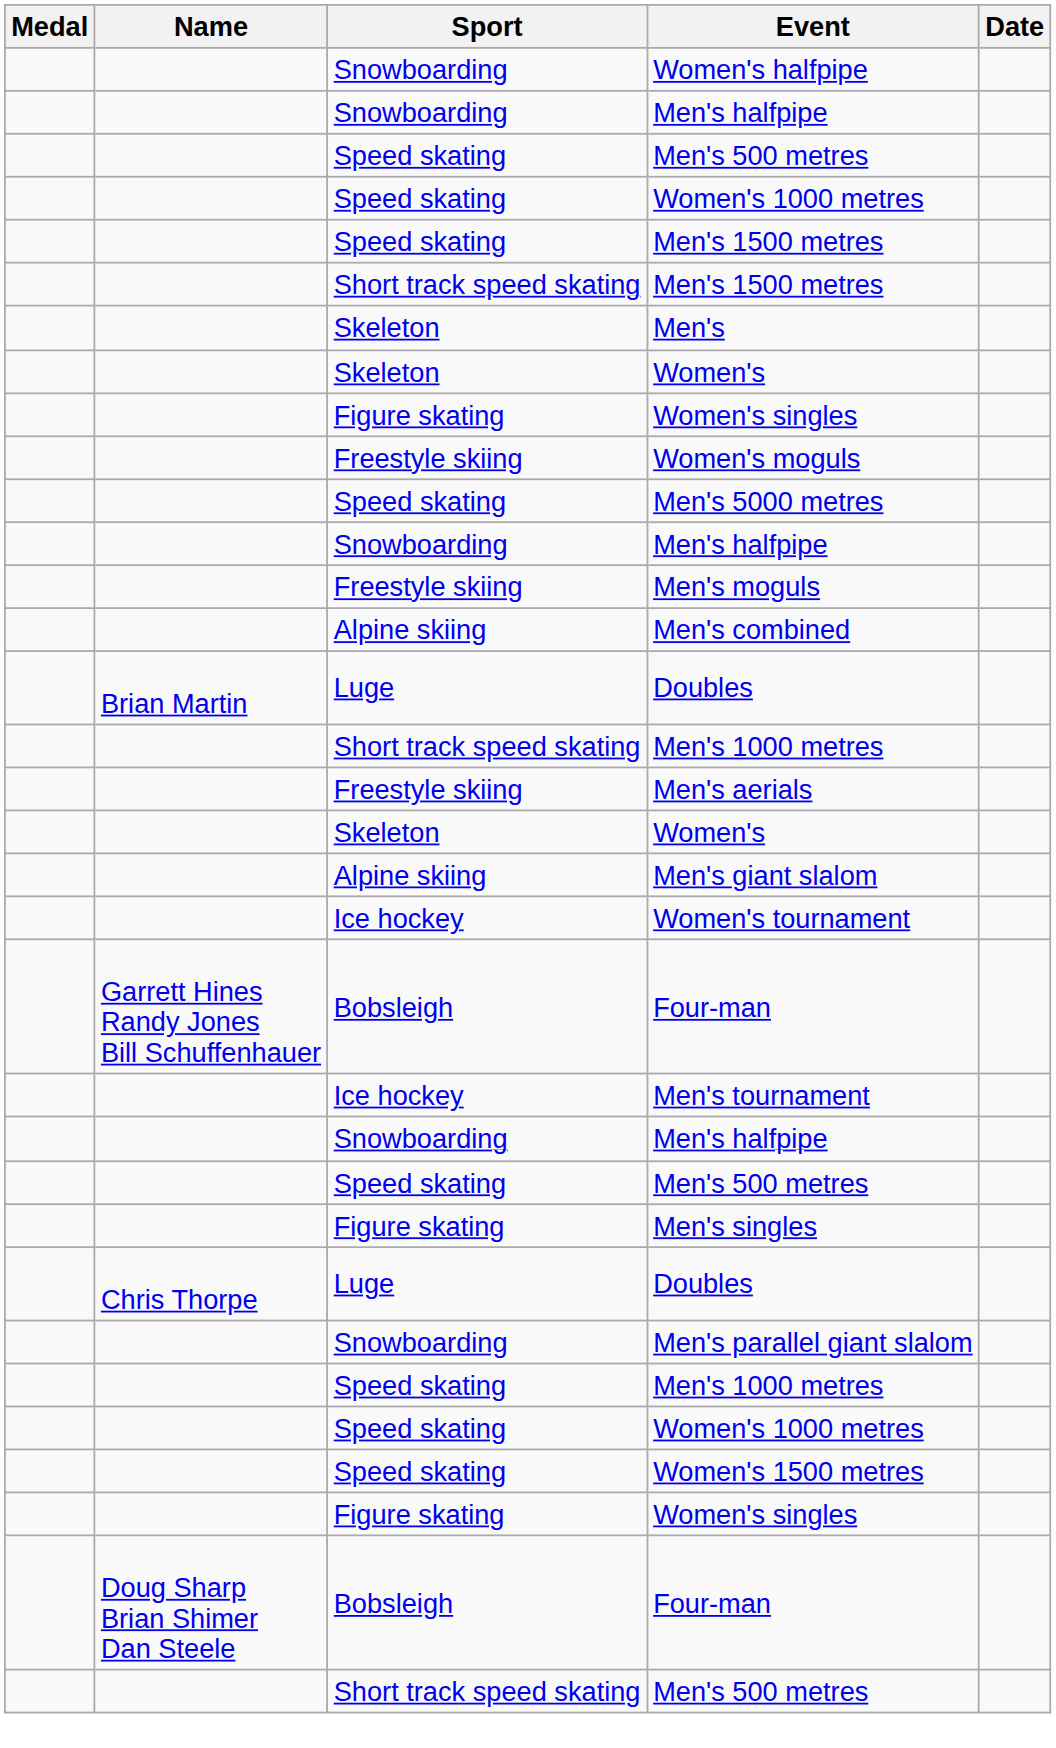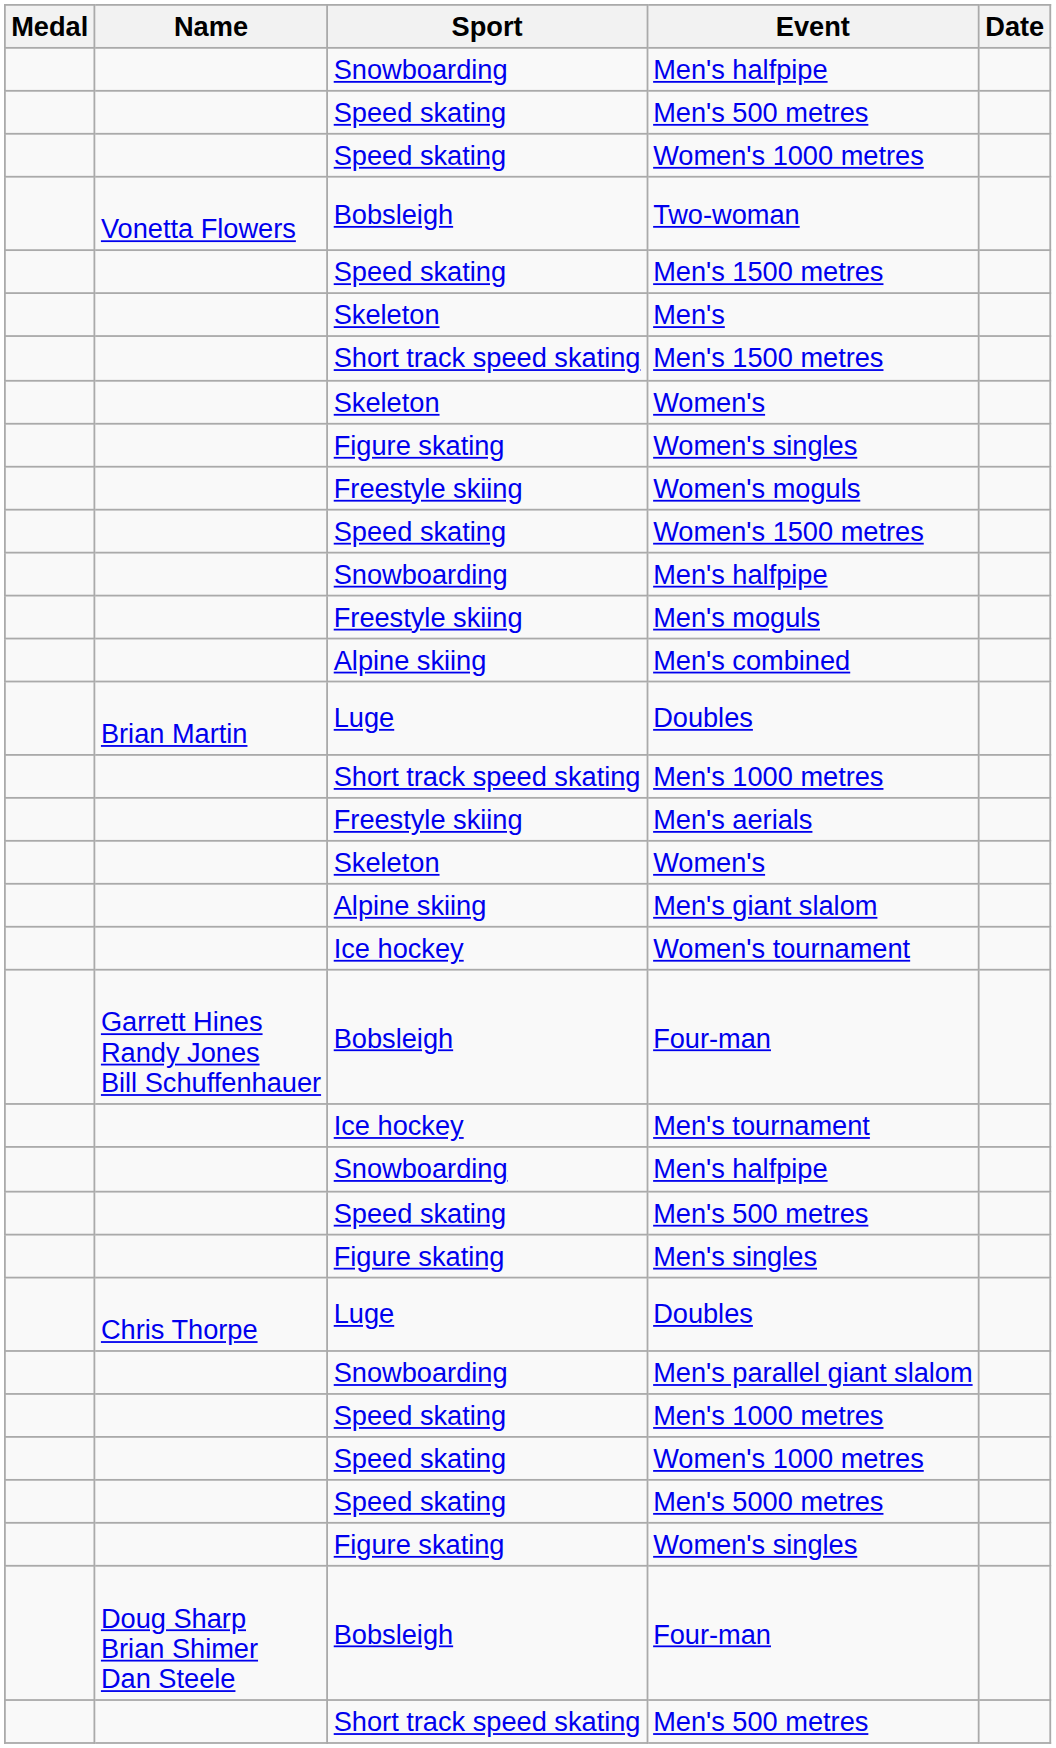 <table class="wikitable sortable" style=font-size:95%>
 <tr>
 <th>Medal</th>
 <th>Name</th>
 <th>Sport</th>
 <th>Event</th>
 <th>Date</th>
-</tr>
-<tr>
-<td></td>
-<td></td>
-<td><a href='#'>Snowboarding</a></td>
-<td><a href='#'>Women's halfpipe</a></td>
-<td></td>
 </tr>
 <tr>
 <td></td>
 <td></td>
 <td><a href='#'>Snowboarding</a></td>
 <td><a href='#'>Men's halfpipe</a></td>
 <td></td>
 </tr>
 <tr>
 <td></td>
 <td></td>
 <td><a href='#'>Speed skating</a></td>
 <td><a href='#'>Men's 500 metres</a></td>
 <td></td>
 </tr>
 <tr>
 <td></td>
 <td></td>
 <td><a href='#'>Speed skating</a></td>
 <td><a href='#'>Women's 1000 metres</a></td>
 <td></td>
 </tr>
 <tr>
 <td></td>
+<td><br><a href='#'>Vonetta Flowers</a></td>
+<td><a href='#'>Bobsleigh</a></td>
+<td><a href='#'>Two-woman</a></td>
+<td></td>
+</tr>
+<tr>
+<td></td>
 <td></td>
 <td><a href='#'>Speed skating</a></td>
 <td><a href='#'>Men's 1500 metres</a></td>
 <td></td>
 </tr>
 <tr>
 <td></td>
 <td></td>
-<td><a href='#'>Short track speed skating</a></td>
-<td><a href='#'>Men's 1500 metres</a></td>
+<td><a href='#'>Skeleton</a></td>
+<td><a href='#'>Men's</a></td>
 <td></td>
 </tr>
 <tr>
 <td></td>
 <td></td>
-<td><a href='#'>Skeleton</a></td>
-<td><a href='#'>Men's</a></td>
+<td><a href='#'>Short track speed skating</a></td>
+<td><a href='#'>Men's 1500 metres</a></td>
 <td></td>
 </tr>
 <tr>
 <td></td>
 <td></td>
 <td><a href='#'>Skeleton</a></td>
 <td><a href='#'>Women's</a></td>
 <td></td>
 </tr>
 <tr>
 <td></td>
 <td></td>
 <td><a href='#'>Figure skating</a></td>
 <td><a href='#'>Women's singles</a></td>
 <td></td>
 </tr>
 <tr>
 <td></td>
 <td></td>
 <td><a href='#'>Freestyle skiing</a></td>
 <td><a href='#'>Women's moguls</a></td>
 <td></td>
 </tr>
 <tr>
 <td></td>
 <td></td>
 <td><a href='#'>Speed skating</a></td>
-<td><a href='#'>Men's 5000 metres</a></td>
+<td><a href='#'>Women's 1500 metres</a></td>
 <td></td>
 </tr>
 <tr>
 <td></td>
 <td></td>
 <td><a href='#'>Snowboarding</a></td>
 <td><a href='#'>Men's halfpipe</a></td>
 <td></td>
 </tr>
 <tr>
 <td></td>
 <td></td>
 <td><a href='#'>Freestyle skiing</a></td>
 <td><a href='#'>Men's moguls</a></td>
 <td></td>
 </tr>
 <tr>
 <td></td>
 <td></td>
 <td><a href='#'>Alpine skiing</a></td>
 <td><a href='#'>Men's combined</a></td>
 <td></td>
 </tr>
 <tr>
 <td></td>
 <td><br><a href='#'>Brian Martin</a></td>
 <td><a href='#'>Luge</a></td>
 <td><a href='#'>Doubles</a></td>
 <td></td>
 </tr>
 <tr>
 <td></td>
 <td></td>
 <td><a href='#'>Short track speed skating</a></td>
 <td><a href='#'>Men's 1000 metres</a></td>
 <td></td>
 </tr>
 <tr>
 <td></td>
 <td></td>
 <td><a href='#'>Freestyle skiing</a></td>
 <td><a href='#'>Men's aerials</a></td>
 <td></td>
 </tr>
 <tr>
 <td></td>
 <td></td>
 <td><a href='#'>Skeleton</a></td>
 <td><a href='#'>Women's</a></td>
 <td></td>
 </tr>
 <tr>
 <td></td>
 <td></td>
 <td><a href='#'>Alpine skiing</a></td>
 <td><a href='#'>Men's giant slalom</a></td>
 <td></td>
 </tr>
 <tr>
 <td></td>
 <td><br></td>
 <td><a href='#'>Ice hockey</a></td>
 <td><a href='#'>Women's tournament</a></td>
 <td></td>
 </tr>
 <tr>
 <td></td>
 <td><br><a href='#'>Garrett Hines</a><br><a href='#'>Randy Jones</a><br><a href='#'>Bill Schuffenhauer</a></td>
 <td><a href='#'>Bobsleigh</a></td>
 <td><a href='#'>Four-man</a></td>
 <td></td>
 </tr>
 <tr>
 <td></td>
 <td><br></td>
 <td><a href='#'>Ice hockey</a></td>
 <td><a href='#'>Men's tournament</a></td>
 <td></td>
 </tr>
 <tr>
 <td></td>
 <td></td>
 <td><a href='#'>Snowboarding</a></td>
 <td><a href='#'>Men's halfpipe</a></td>
 <td></td>
 </tr>
 <tr>
 <td></td>
 <td></td>
 <td><a href='#'>Speed skating</a></td>
 <td><a href='#'>Men's 500 metres</a></td>
 <td></td>
 </tr>
 <tr>
 <td></td>
 <td></td>
 <td><a href='#'>Figure skating</a></td>
 <td><a href='#'>Men's singles</a></td>
 <td></td>
 </tr>
 <tr>
 <td></td>
 <td><br><a href='#'>Chris Thorpe</a></td>
 <td><a href='#'>Luge</a></td>
 <td><a href='#'>Doubles</a></td>
 <td></td>
 </tr>
 <tr>
 <td></td>
 <td></td>
 <td><a href='#'>Snowboarding</a></td>
 <td><a href='#'>Men's parallel giant slalom</a></td>
 <td></td>
 </tr>
 <tr>
 <td></td>
 <td></td>
 <td><a href='#'>Speed skating</a></td>
 <td><a href='#'>Men's 1000 metres</a></td>
 <td></td>
 </tr>
 <tr>
 <td></td>
 <td></td>
 <td><a href='#'>Speed skating</a></td>
 <td><a href='#'>Women's 1000 metres</a></td>
 <td></td>
 </tr>
 <tr>
 <td></td>
 <td></td>
 <td><a href='#'>Speed skating</a></td>
-<td><a href='#'>Women's 1500 metres</a></td>
+<td><a href='#'>Men's 5000 metres</a></td>
 <td></td>
 </tr>
 <tr>
 <td></td>
 <td></td>
 <td><a href='#'>Figure skating</a></td>
 <td><a href='#'>Women's singles</a></td>
 <td></td>
 </tr>
 <tr>
 <td></td>
 <td><br><a href='#'>Doug Sharp</a><br><a href='#'>Brian Shimer</a><br><a href='#'>Dan Steele</a></td>
 <td><a href='#'>Bobsleigh</a></td>
 <td><a href='#'>Four-man</a></td>
 <td></td>
 </tr>
 <tr>
 <td></td>
 <td></td>
 <td><a href='#'>Short track speed skating</a></td>
 <td><a href='#'>Men's 500 metres</a></td>
 <td></td>
 </tr>
 </table>
